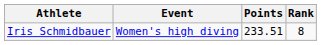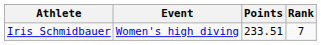 <table class=wikitable style="font-size:90%;">
 <tr>
 <th>Athlete</th>
 <th>Event</th>
 <th>Points</th>
 <th>Rank</th>
 </tr>
 <tr align=center>
 <td align=left><a href='#'>Iris Schmidbauer</a></td>
 <td align=left><a href='#'>Women's high diving</a></td>
 <td>233.51</td>
-<td>8</td>
+<td>7</td>
 </tr>
 </table>
